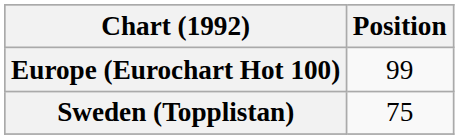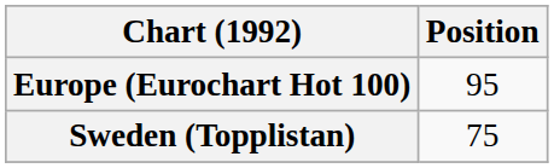 <table class="wikitable plainrowheaders" style="text-align:center">
 <tr>
 <th>Chart (1992)</th>
 <th>Position</th>
 </tr>
 <tr>
 <th scope="row">Europe (Eurochart Hot 100)</th>
-<td>99</td>
+<td>95</td>
 </tr>
 <tr>
 <th scope="row">Sweden (Topplistan)</th>
 <td>75</td>
 </tr>
 </table>
